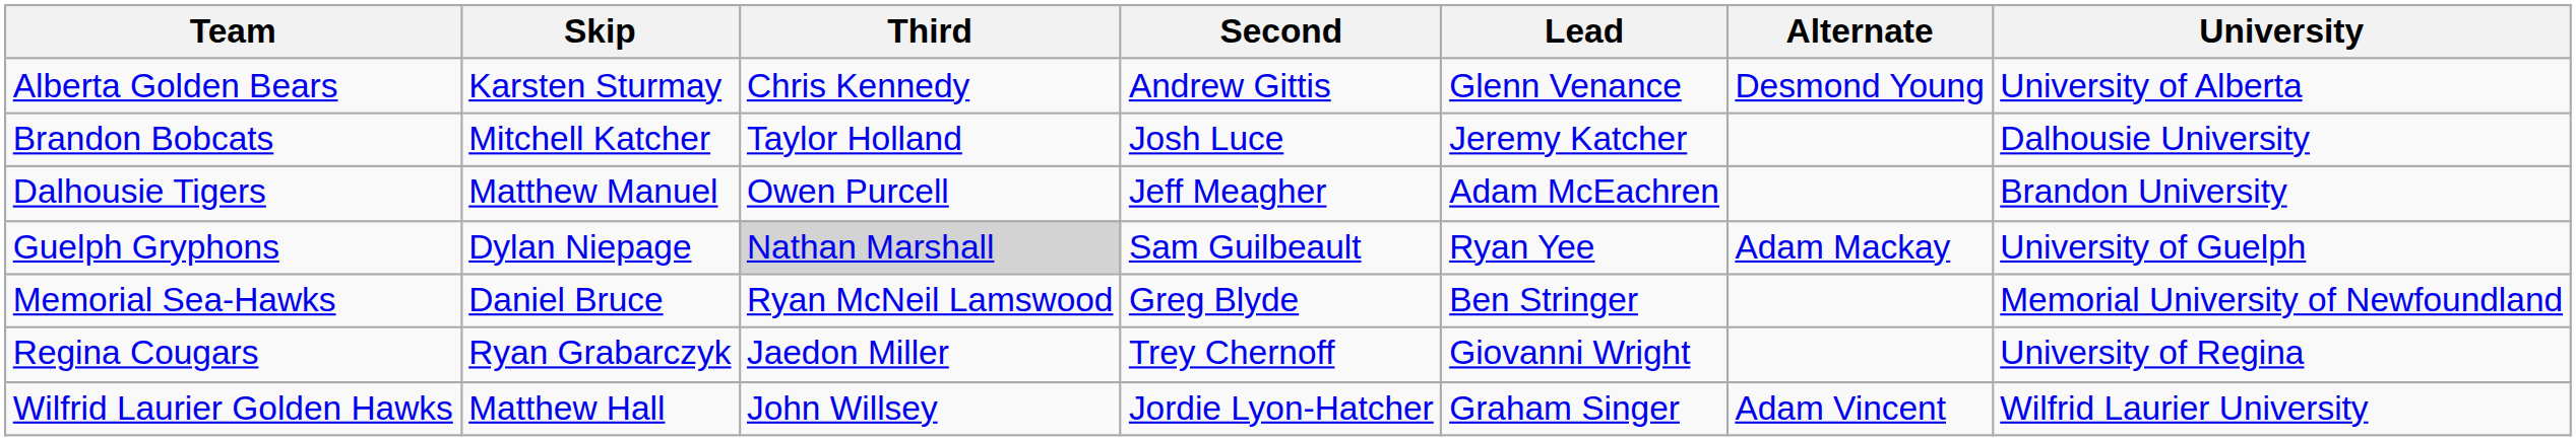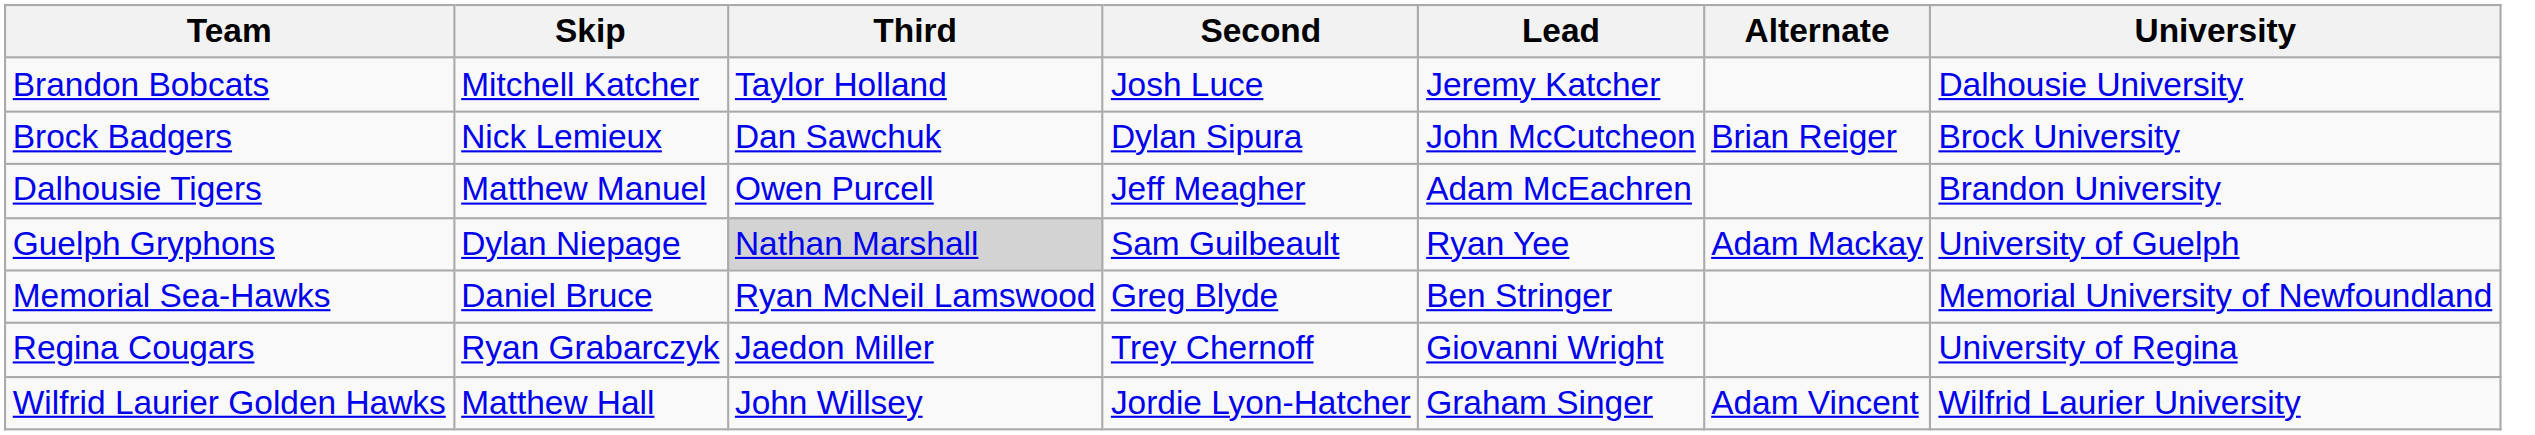 <table class=wikitable>
 <tr>
 <th>Team</th>
 <th>Skip</th>
 <th>Third</th>
 <th>Second</th>
 <th>Lead</th>
 <th>Alternate</th>
 <th>University</th>
 </tr>
 <tr>
-<td><a href='#'>Alberta Golden Bears</a></td>
-<td><a href='#'>Karsten Sturmay</a></td>
-<td><a href='#'>Chris Kennedy</a></td>
-<td><a href='#'>Andrew Gittis</a></td>
-<td><a href='#'>Glenn Venance</a></td>
-<td><a href='#'>Desmond Young</a></td>
-<td> <a href='#'>University of Alberta</a></td>
-</tr>
-<tr>
 <td><a href='#'>Brandon Bobcats</a></td>
 <td><a href='#'>Mitchell Katcher</a></td>
 <td><a href='#'>Taylor Holland</a></td>
 <td><a href='#'>Josh Luce</a></td>
 <td><a href='#'>Jeremy Katcher</a></td>
 <td></td>
 <td> <a href='#'>Dalhousie University</a></td>
+</tr>
+<tr>
+<td><a href='#'>Brock Badgers</a></td>
+<td><a href='#'>Nick Lemieux</a></td>
+<td><a href='#'>Dan Sawchuk</a></td>
+<td><a href='#'>Dylan Sipura</a></td>
+<td><a href='#'>John McCutcheon</a></td>
+<td><a href='#'>Brian Reiger</a></td>
+<td> <a href='#'>Brock University</a></td>
 </tr>
 <tr>
 <td><a href='#'>Dalhousie Tigers</a></td>
 <td><a href='#'>Matthew Manuel</a></td>
 <td><a href='#'>Owen Purcell</a></td>
 <td><a href='#'>Jeff Meagher</a></td>
 <td><a href='#'>Adam McEachren</a></td>
 <td></td>
 <td> <a href='#'>Brandon University</a></td>
 </tr>
 <tr>
 <td><a href='#'>Guelph Gryphons</a></td>
 <td><a href='#'>Dylan Niepage</a></td>
 <td style="background: lightgrey;"><a href='#'>Nathan Marshall</a></td>
 <td><a href='#'>Sam Guilbeault</a></td>
 <td><a href='#'>Ryan Yee</a></td>
 <td><a href='#'>Adam Mackay</a></td>
 <td> <a href='#'>University of Guelph</a></td>
 </tr>
 <tr>
 <td><a href='#'>Memorial Sea-Hawks</a></td>
 <td><a href='#'>Daniel Bruce</a></td>
 <td><a href='#'>Ryan McNeil Lamswood</a></td>
 <td><a href='#'>Greg Blyde</a></td>
 <td><a href='#'>Ben Stringer</a></td>
 <td></td>
 <td> <a href='#'>Memorial University of Newfoundland</a></td>
 </tr>
 <tr>
 <td><a href='#'>Regina Cougars</a></td>
 <td><a href='#'>Ryan Grabarczyk</a></td>
 <td><a href='#'>Jaedon Miller</a></td>
 <td><a href='#'>Trey Chernoff</a></td>
 <td><a href='#'>Giovanni Wright</a></td>
 <td></td>
 <td> <a href='#'>University of Regina</a></td>
 </tr>
 <tr>
 <td><a href='#'>Wilfrid Laurier Golden Hawks</a></td>
 <td><a href='#'>Matthew Hall</a></td>
 <td><a href='#'>John Willsey</a></td>
 <td><a href='#'>Jordie Lyon-Hatcher</a></td>
 <td><a href='#'>Graham Singer</a></td>
 <td><a href='#'>Adam Vincent</a></td>
 <td> <a href='#'>Wilfrid Laurier University</a></td>
 </tr>
 </table>
